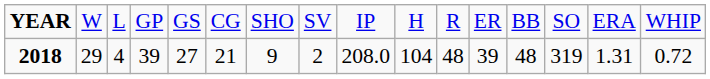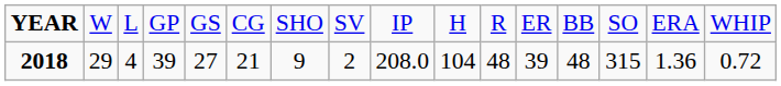 <table class="wikitable">
 <tr align=center>
 <td><strong>YEAR</strong></td>
 <td><a href='#'>W</a></td>
 <td><a href='#'>L</a></td>
 <td><a href='#'>GP</a></td>
 <td><a href='#'>GS</a></td>
 <td><a href='#'>CG</a></td>
 <td><a href='#'>SHO</a></td>
 <td><a href='#'>SV</a></td>
 <td><a href='#'>IP</a></td>
 <td><a href='#'>H</a></td>
 <td><a href='#'>R</a></td>
 <td><a href='#'>ER</a></td>
 <td><a href='#'>BB</a></td>
 <td><a href='#'>SO</a></td>
 <td><a href='#'>ERA</a></td>
 <td><a href='#'>WHIP</a></td>
 </tr>
 <tr align=center>
 <td><strong>2018</strong></td>
 <td>29</td>
 <td>4</td>
 <td>39</td>
 <td>27</td>
 <td>21</td>
 <td>9</td>
 <td>2</td>
 <td>208.0</td>
 <td>104</td>
 <td>48</td>
 <td>39</td>
 <td>48</td>
-<td>319</td>
-<td>1.31</td>
+<td>315</td>
+<td>1.36</td>
 <td>0.72</td>
 </tr>
 </table>
